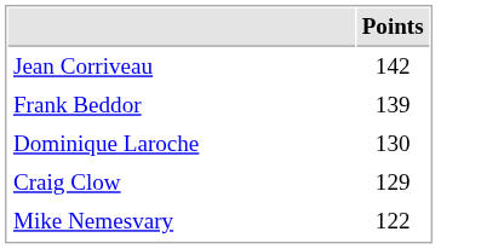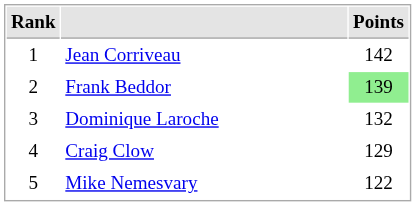 <table cellspacing="1" cellpadding="3" style="border:1px solid #AAAAAA;font-size:86%">
 <tr bgcolor="#E4E4E4">
+<th style="border-bottom:1px solid #AAAAAA" width=10>Rank</th>
 <th style="border-bottom:1px solid #AAAAAA" width=200></th>
 <th style="border-bottom:1px solid #AAAAAA" width=20>Points</th>
 </tr>
 <tr>
+<td align="center">1</td>
 <td> <a href='#'>Jean Corriveau</a></td>
 <td align=center>142</td>
 </tr>
 <tr>
+<td align="center">2</td>
 <td> <a href='#'>Frank Beddor</a></td>
-<td align=center>139</td>
+<td align=center style="background: lightgreen;">139</td>
 </tr>
 <tr>
+<td align="center">3</td>
 <td> <a href='#'>Dominique Laroche</a></td>
-<td align=center>130</td>
+<td align=center>132</td>
 </tr>
 <tr>
+<td align="center">4</td>
 <td> <a href='#'>Craig Clow</a></td>
 <td align=center>129</td>
 </tr>
 <tr>
+<td align="center">5</td>
 <td> <a href='#'>Mike Nemesvary</a></td>
 <td align=center>122</td>
 </tr>
 </table>
